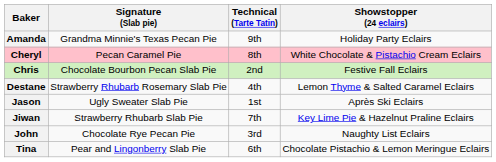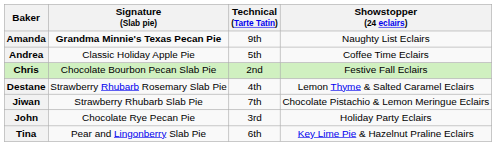 <table class="wikitable sortable" style="text-align:center;">
 <tr>
 <th scope="col">Baker</th>
 <th scope="col" class="unsortable">Signature<br><small>(Slab pie)</small></th>
 <th scope="col">Technical<br><small>(<a href='#'>Tarte Tatin</a>)</small></th>
 <th scope="col" class="unsortable">Showstopper<br><small>(24 <a href='#'>eclairs</a>)</small></th>
 </tr>
 <tr>
 <th scope="row">Amanda</th>
-<td>Grandma Minnie's Texas Pecan Pie</td>
+<td><strong>Grandma Minnie's Texas Pecan Pie</strong></td>
 <td>9th</td>
-<td>Holiday Party Eclairs</td>
+<td>Naughty List Eclairs</td>
 </tr>
-<tr style="background:Pink;">
-<th scope="row" style="background:Pink;">Cheryl</th>
-<td>Pecan Caramel Pie</td>
-<td>8th</td>
-<td>White Chocolate & <a href='#'>Pistachio</a> Cream Eclairs</td>
+<tr>
+<th scope="row">Andrea</th>
+<td>Classic Holiday Apple Pie</td>
+<td>5th</td>
+<td>Coffee Time Eclairs</td>
 </tr>
 <tr style="background:#d0f0c0;">
 <th scope="row" style="background:#d0f0c0;">Chris</th>
 <td>Chocolate Bourbon Pecan Slab Pie</td>
 <td>2nd</td>
 <td>Festive Fall Eclairs</td>
 </tr>
 <tr>
 <th scope="row">Destane</th>
 <td>Strawberry <a href='#'>Rhubarb</a> Rosemary Slab Pie</td>
 <td>4th</td>
 <td>Lemon <a href='#'>Thyme</a> & Salted Caramel Eclairs</td>
 </tr>
 <tr>
-<th scope="row">Jason</th>
-<td>Ugly Sweater Slab Pie</td>
-<td>1st</td>
-<td>Après Ski Eclairs</td>
-</tr>
-<tr>
 <th scope="row">Jiwan</th>
 <td>Strawberry Rhubarb Slab Pie</td>
 <td>7th</td>
-<td><a href='#'>Key Lime Pie</a> & Hazelnut Praline Eclairs</td>
+<td>Chocolate Pistachio & Lemon Meringue Eclairs</td>
 </tr>
 <tr>
 <th scope="row">John</th>
 <td>Chocolate Rye Pecan Pie</td>
 <td>3rd</td>
-<td>Naughty List Eclairs</td>
+<td>Holiday Party Eclairs</td>
 </tr>
 <tr>
 <th scope="row">Tina</th>
 <td>Pear and <a href='#'>Lingonberry</a> Slab Pie</td>
 <td>6th</td>
-<td>Chocolate Pistachio & Lemon Meringue Eclairs</td>
+<td><a href='#'>Key Lime Pie</a> & Hazelnut Praline Eclairs</td>
 </tr>
 </table>
